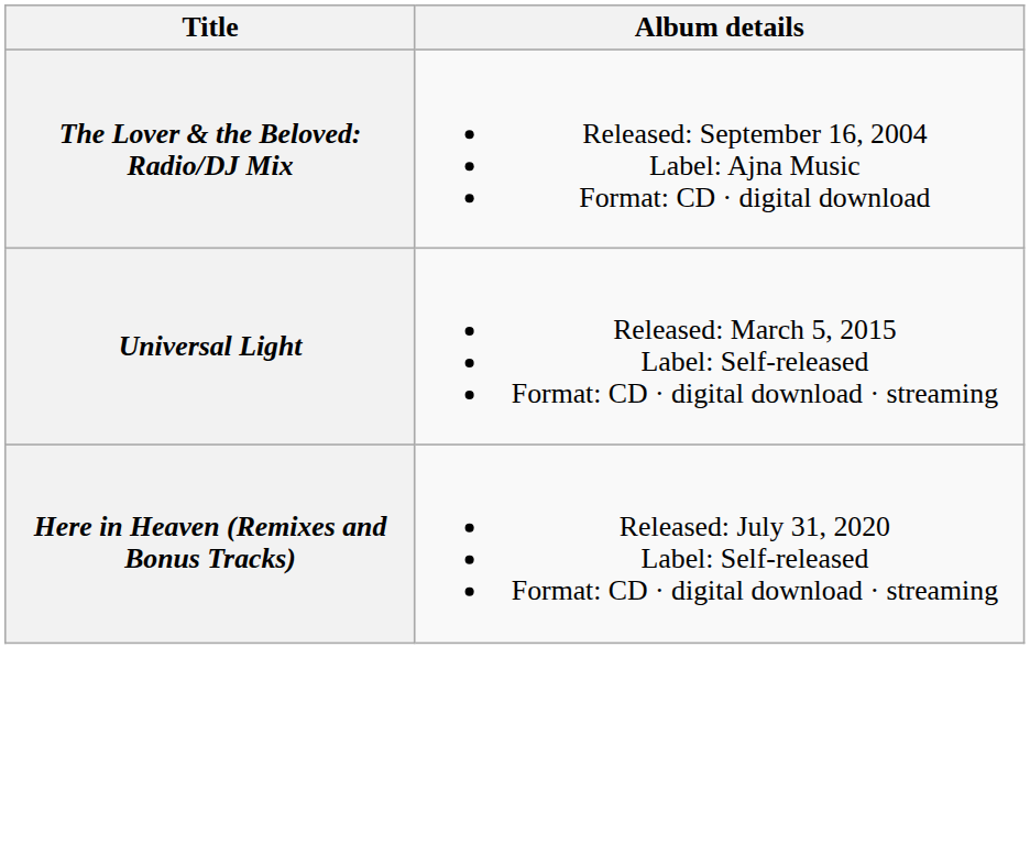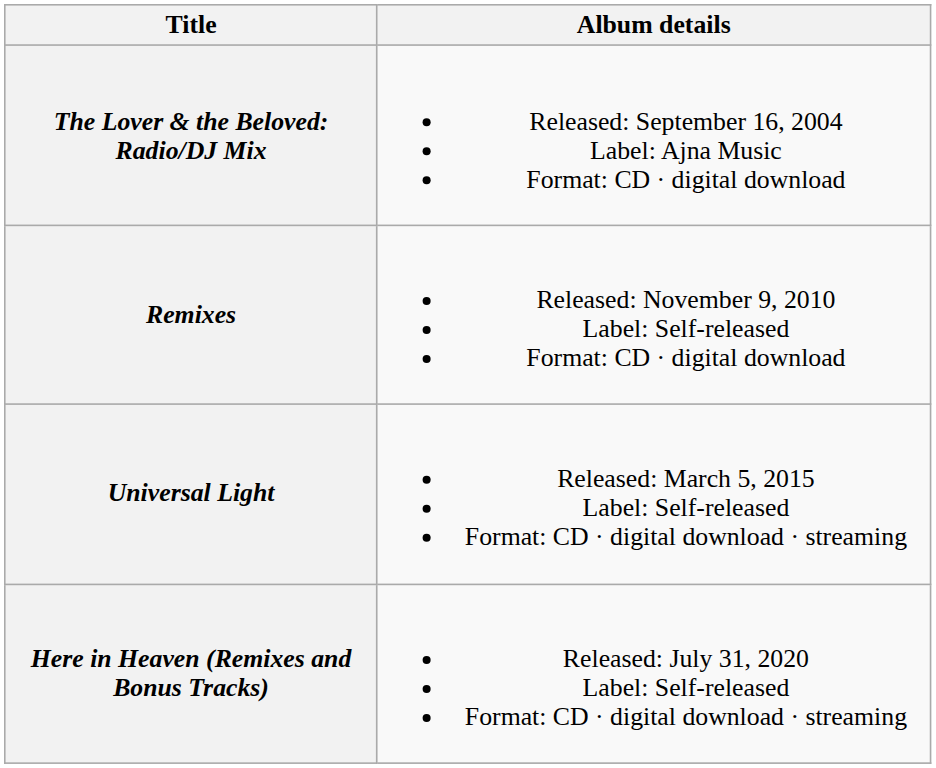 <table class="wikitable plainrowheaders" style="text-align:center;">
 <tr>
 <th scope="col" style="width:14em;">Title</th>
 <th scope="col" style="width:21em;">Album details</th>
 </tr>
 <tr>
 <th scope="row"><em>The Lover & the Beloved: Radio/DJ Mix</em></th>
 <td><br><ul><li>Released: September 16, 2004</li><li>Label: Ajna Music</li><li>Format: CD · digital download</li></ul></td>
 </tr>
 <tr>
+<th scope="row"><em>Remixes</em></th>
+<td><br><ul><li>Released: November 9, 2010</li><li>Label: Self-released</li><li>Format: CD · digital download</li></ul></td>
+</tr>
+<tr>
 <th scope="row"><em>Universal Light</em></th>
 <td><br><ul><li>Released: March 5, 2015</li><li>Label: Self-released</li><li>Format: CD · digital download · streaming</li></ul></td>
 </tr>
 <tr>
 <th scope="row"><em>Here in Heaven (Remixes and Bonus Tracks)</em></th>
 <td><br><ul><li>Released: July 31, 2020</li><li>Label: Self-released</li><li>Format: CD · digital download · streaming</li></ul></td>
 </tr>
 </table>
